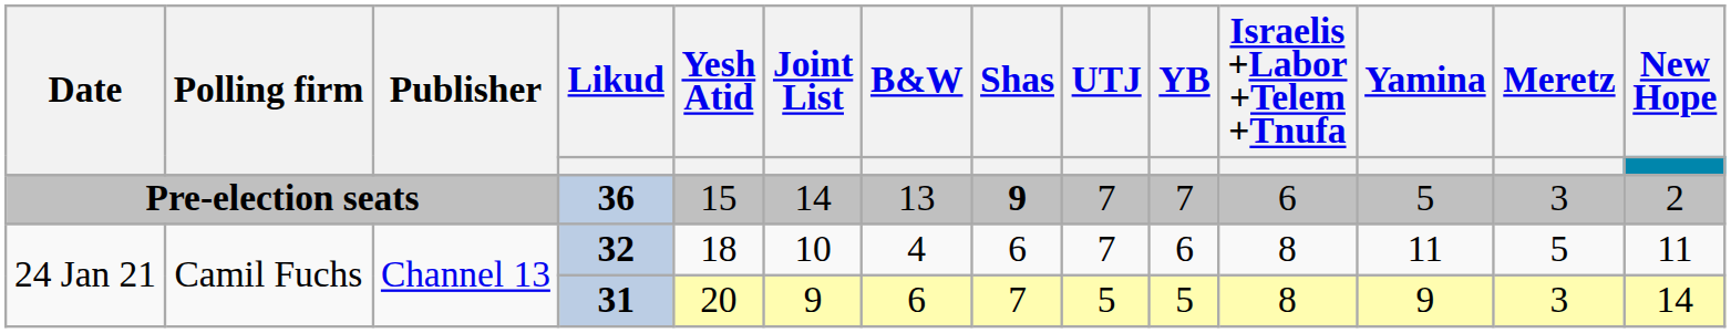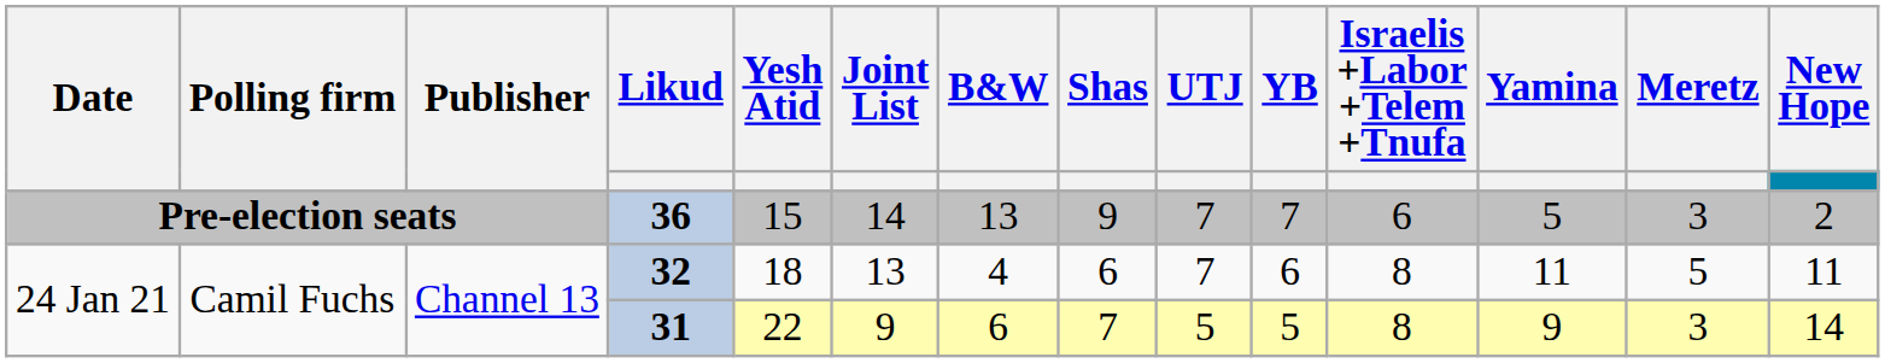 <table class="wikitable sortable" style=text-align:center;font-size:90%;line-height:13px>
 <tr>
 <th rowspan=2>Date</th>
 <th rowspan=2>Polling firm</th>
 <th rowspan=2>Publisher</th>
 <th><a href='#'>Likud</a></th>
 <th><a href='#'>Yesh<br>Atid</a></th>
 <th><a href='#'>Joint<br>List</a></th>
 <th><a href='#'>B&W</a></th>
 <th><a href='#'>Shas</a></th>
 <th><a href='#'>UTJ</a></th>
 <th><a href='#'>YB</a></th>
 <th><a href='#'>Israelis</a><br>+<a href='#'>Labor</a><br>+<a href='#'>Telem</a><br>+<a href='#'>Tnufa</a></th>
 <th><a href='#'>Yamina</a></th>
 <th><a href='#'>Meretz</a></th>
 <th><a href='#'>New<br>Hope</a></th>
 </tr>
 <tr>
 <th style=background:></th>
 <th style=background:></th>
 <th style=background:></th>
 <th style=background:></th>
 <th style=background:></th>
 <th style=background:></th>
 <th style=background:></th>
 <th style=background:></th>
 <th style=background:></th>
 <th style=background:></th>
 <th style=background:#0086AC></th>
 </tr>
 <tr style=background:silver>
 <td colspan=3><strong>Pre-election seats</strong></td>
 <td style=background:#BBCDE4><strong>36</strong>	</td>
 <td>15					</td>
 <td>14					</td>
 <td>13					</td>
-<td><strong>9					</strong></td>
+<td>9					</td>
 <td>7					</td>
 <td>7					</td>
 <td>6					</td>
 <td>5					</td>
 <td>3					</td>
 <td>2					</td>
 </tr>
 <tr>
 <td rowspan=2 data-sort-value=2021-01-24>24 Jan 21</td>
 <td rowspan=2>Camil Fuchs</td>
 <td rowspan=2><a href='#'>Channel 13</a></td>
 <td style=background:#BBCDE4><strong>32</strong>	</td>
 <td>18					</td>
-<td>10					</td>
+<td>13					</td>
 <td>4					</td>
 <td>6					</td>
 <td>7					</td>
 <td>6					</td>
 <td>8					</td>
 <td>11					</td>
 <td>5					</td>
 <td>11					</td>
 </tr>
 <tr style=background:#fffdb0>
 <td style=background:#BBCDE4><strong>31</strong>	</td>
-<td>20					</td>
+<td>22					</td>
 <td>9					</td>
 <td>6					</td>
 <td>7					</td>
 <td>5					</td>
 <td>5					</td>
 <td>8					</td>
 <td>9					</td>
 <td>3					</td>
 <td>14					</td>
 </tr>
 </table>
